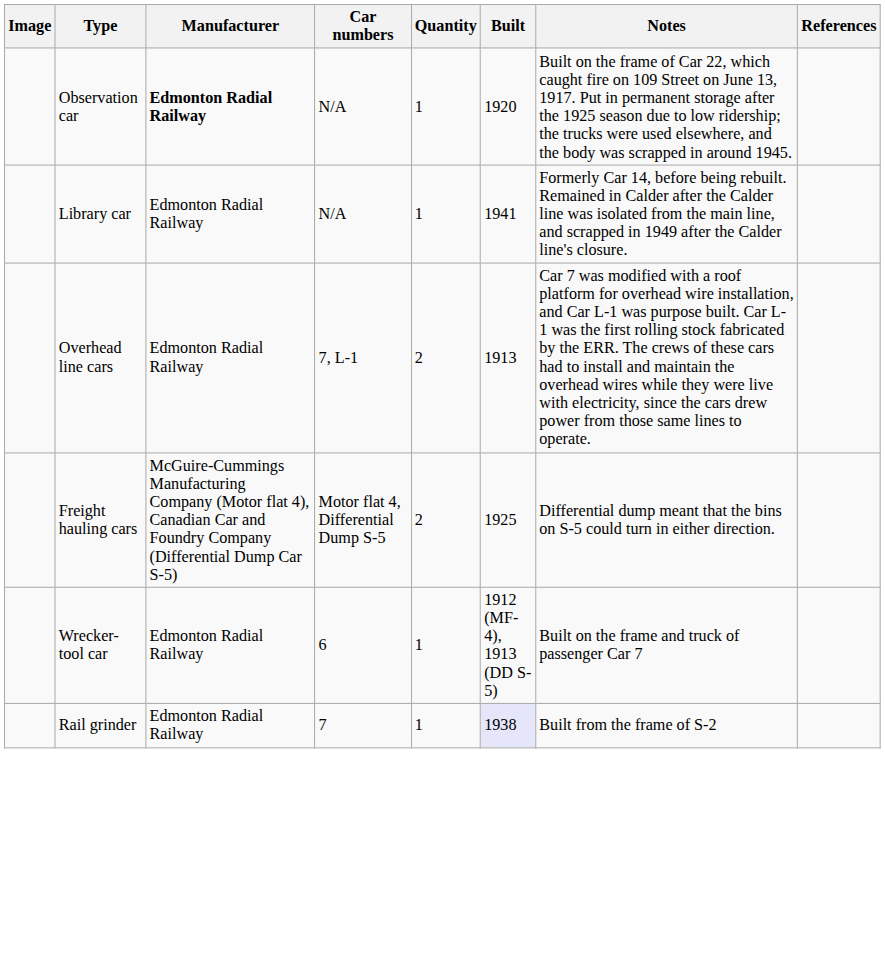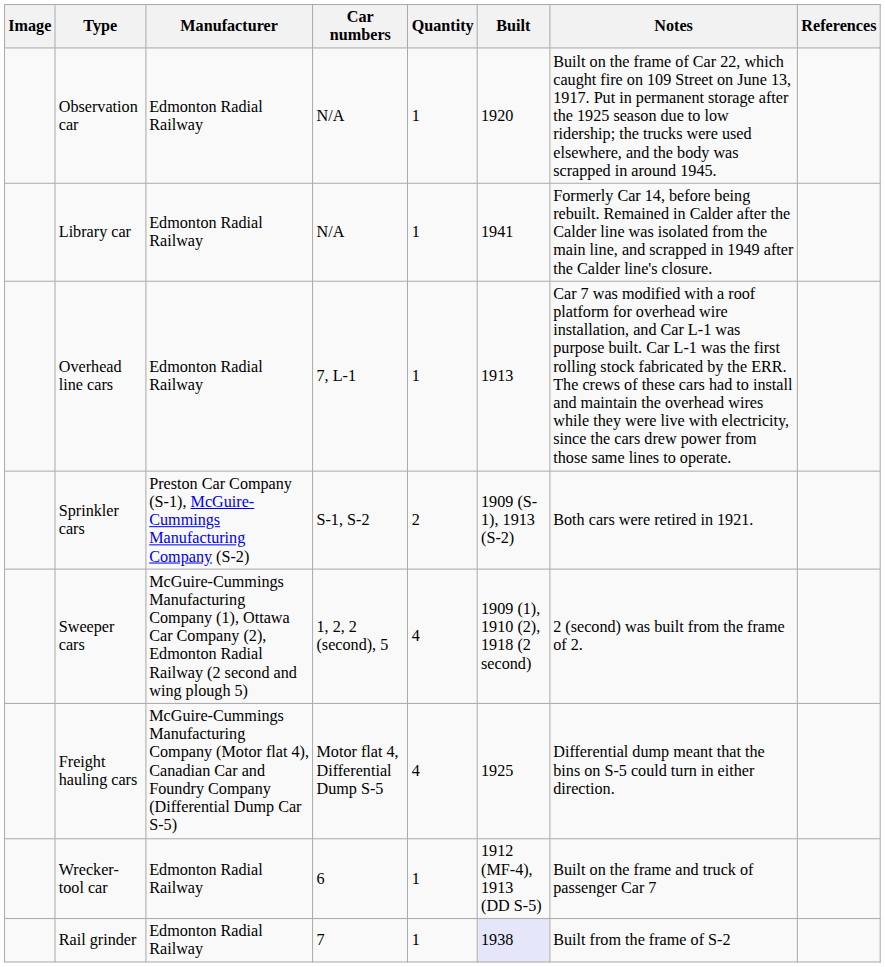 <table class="wikitable sticky-header">
 <tr>
 <th>Image</th>
 <th>Type</th>
 <th>Manufacturer</th>
 <th>Car numbers</th>
 <th>Quantity</th>
 <th>Built</th>
 <th>Notes</th>
 <th>References</th>
 </tr>
 <tr>
 <td></td>
 <td>Observation car</td>
-<td><strong>Edmonton Radial Railway</strong></td>
+<td>Edmonton Radial Railway</td>
 <td>N/A</td>
 <td>1</td>
 <td>1920</td>
 <td>Built on the frame of Car 22, which caught fire on 109 Street on June 13, 1917. Put in permanent storage after the 1925 season due to low ridership; the trucks were used elsewhere, and the body was scrapped in around 1945.</td>
 <td></td>
 </tr>
 <tr>
 <td></td>
 <td>Library car</td>
 <td>Edmonton Radial Railway</td>
 <td>N/A</td>
 <td>1</td>
 <td>1941</td>
 <td>Formerly Car 14, before being rebuilt. Remained in Calder after the Calder line was isolated from the main line, and scrapped in 1949 after the Calder line's closure.</td>
 <td></td>
 </tr>
 <tr>
 <td></td>
 <td>Overhead line cars</td>
 <td>Edmonton Radial Railway</td>
 <td>7, L-1</td>
-<td>2</td>
+<td>1</td>
 <td>1913</td>
 <td>Car 7 was modified with a roof platform for overhead wire installation, and Car L-1 was purpose built. Car L-1 was the first rolling stock fabricated by the ERR. The crews of these cars had to install and maintain the overhead wires while they were live with electricity, since the cars drew power from those same lines to operate.</td>
+<td></td>
+</tr>
+<tr>
+<td></td>
+<td>Sprinkler cars</td>
+<td>Preston Car Company (S-1), <a href='#'>McGuire-Cummings Manufacturing Company</a> (S-2)</td>
+<td>S-1, S-2</td>
+<td>2</td>
+<td>1909 (S-1), 1913 (S-2)</td>
+<td>Both cars were retired in 1921.</td>
+<td></td>
+</tr>
+<tr>
+<td></td>
+<td>Sweeper cars</td>
+<td>McGuire-Cummings Manufacturing Company (1), Ottawa Car Company (2), Edmonton Radial Railway (2 second and wing plough 5)</td>
+<td>1, 2, 2 (second), 5</td>
+<td>4</td>
+<td>1909 (1), 1910 (2), 1918 (2 second)</td>
+<td>2 (second) was built from the frame of 2.</td>
 <td></td>
 </tr>
 <tr>
 <td></td>
 <td>Freight hauling cars</td>
 <td>McGuire-Cummings Manufacturing Company (Motor flat 4), Canadian Car and Foundry Company (Differential Dump Car S-5)</td>
 <td>Motor flat 4, Differential Dump S-5</td>
-<td>2</td>
+<td>4</td>
 <td>1925</td>
 <td>Differential dump meant that the bins on S-5 could turn in either direction.</td>
 <td></td>
 </tr>
 <tr>
 <td></td>
 <td>Wrecker-tool car</td>
 <td>Edmonton Radial Railway</td>
 <td>6</td>
 <td>1</td>
 <td>1912 (MF-4), 1913 (DD S-5)</td>
 <td>Built on the frame and truck of passenger Car 7</td>
 <td></td>
 </tr>
 <tr>
 <td></td>
 <td>Rail grinder</td>
 <td>Edmonton Radial Railway</td>
 <td>7</td>
 <td>1</td>
 <td style="background: lavender;">1938</td>
 <td>Built from the frame of S-2</td>
 <td></td>
 </tr>
 </table>
